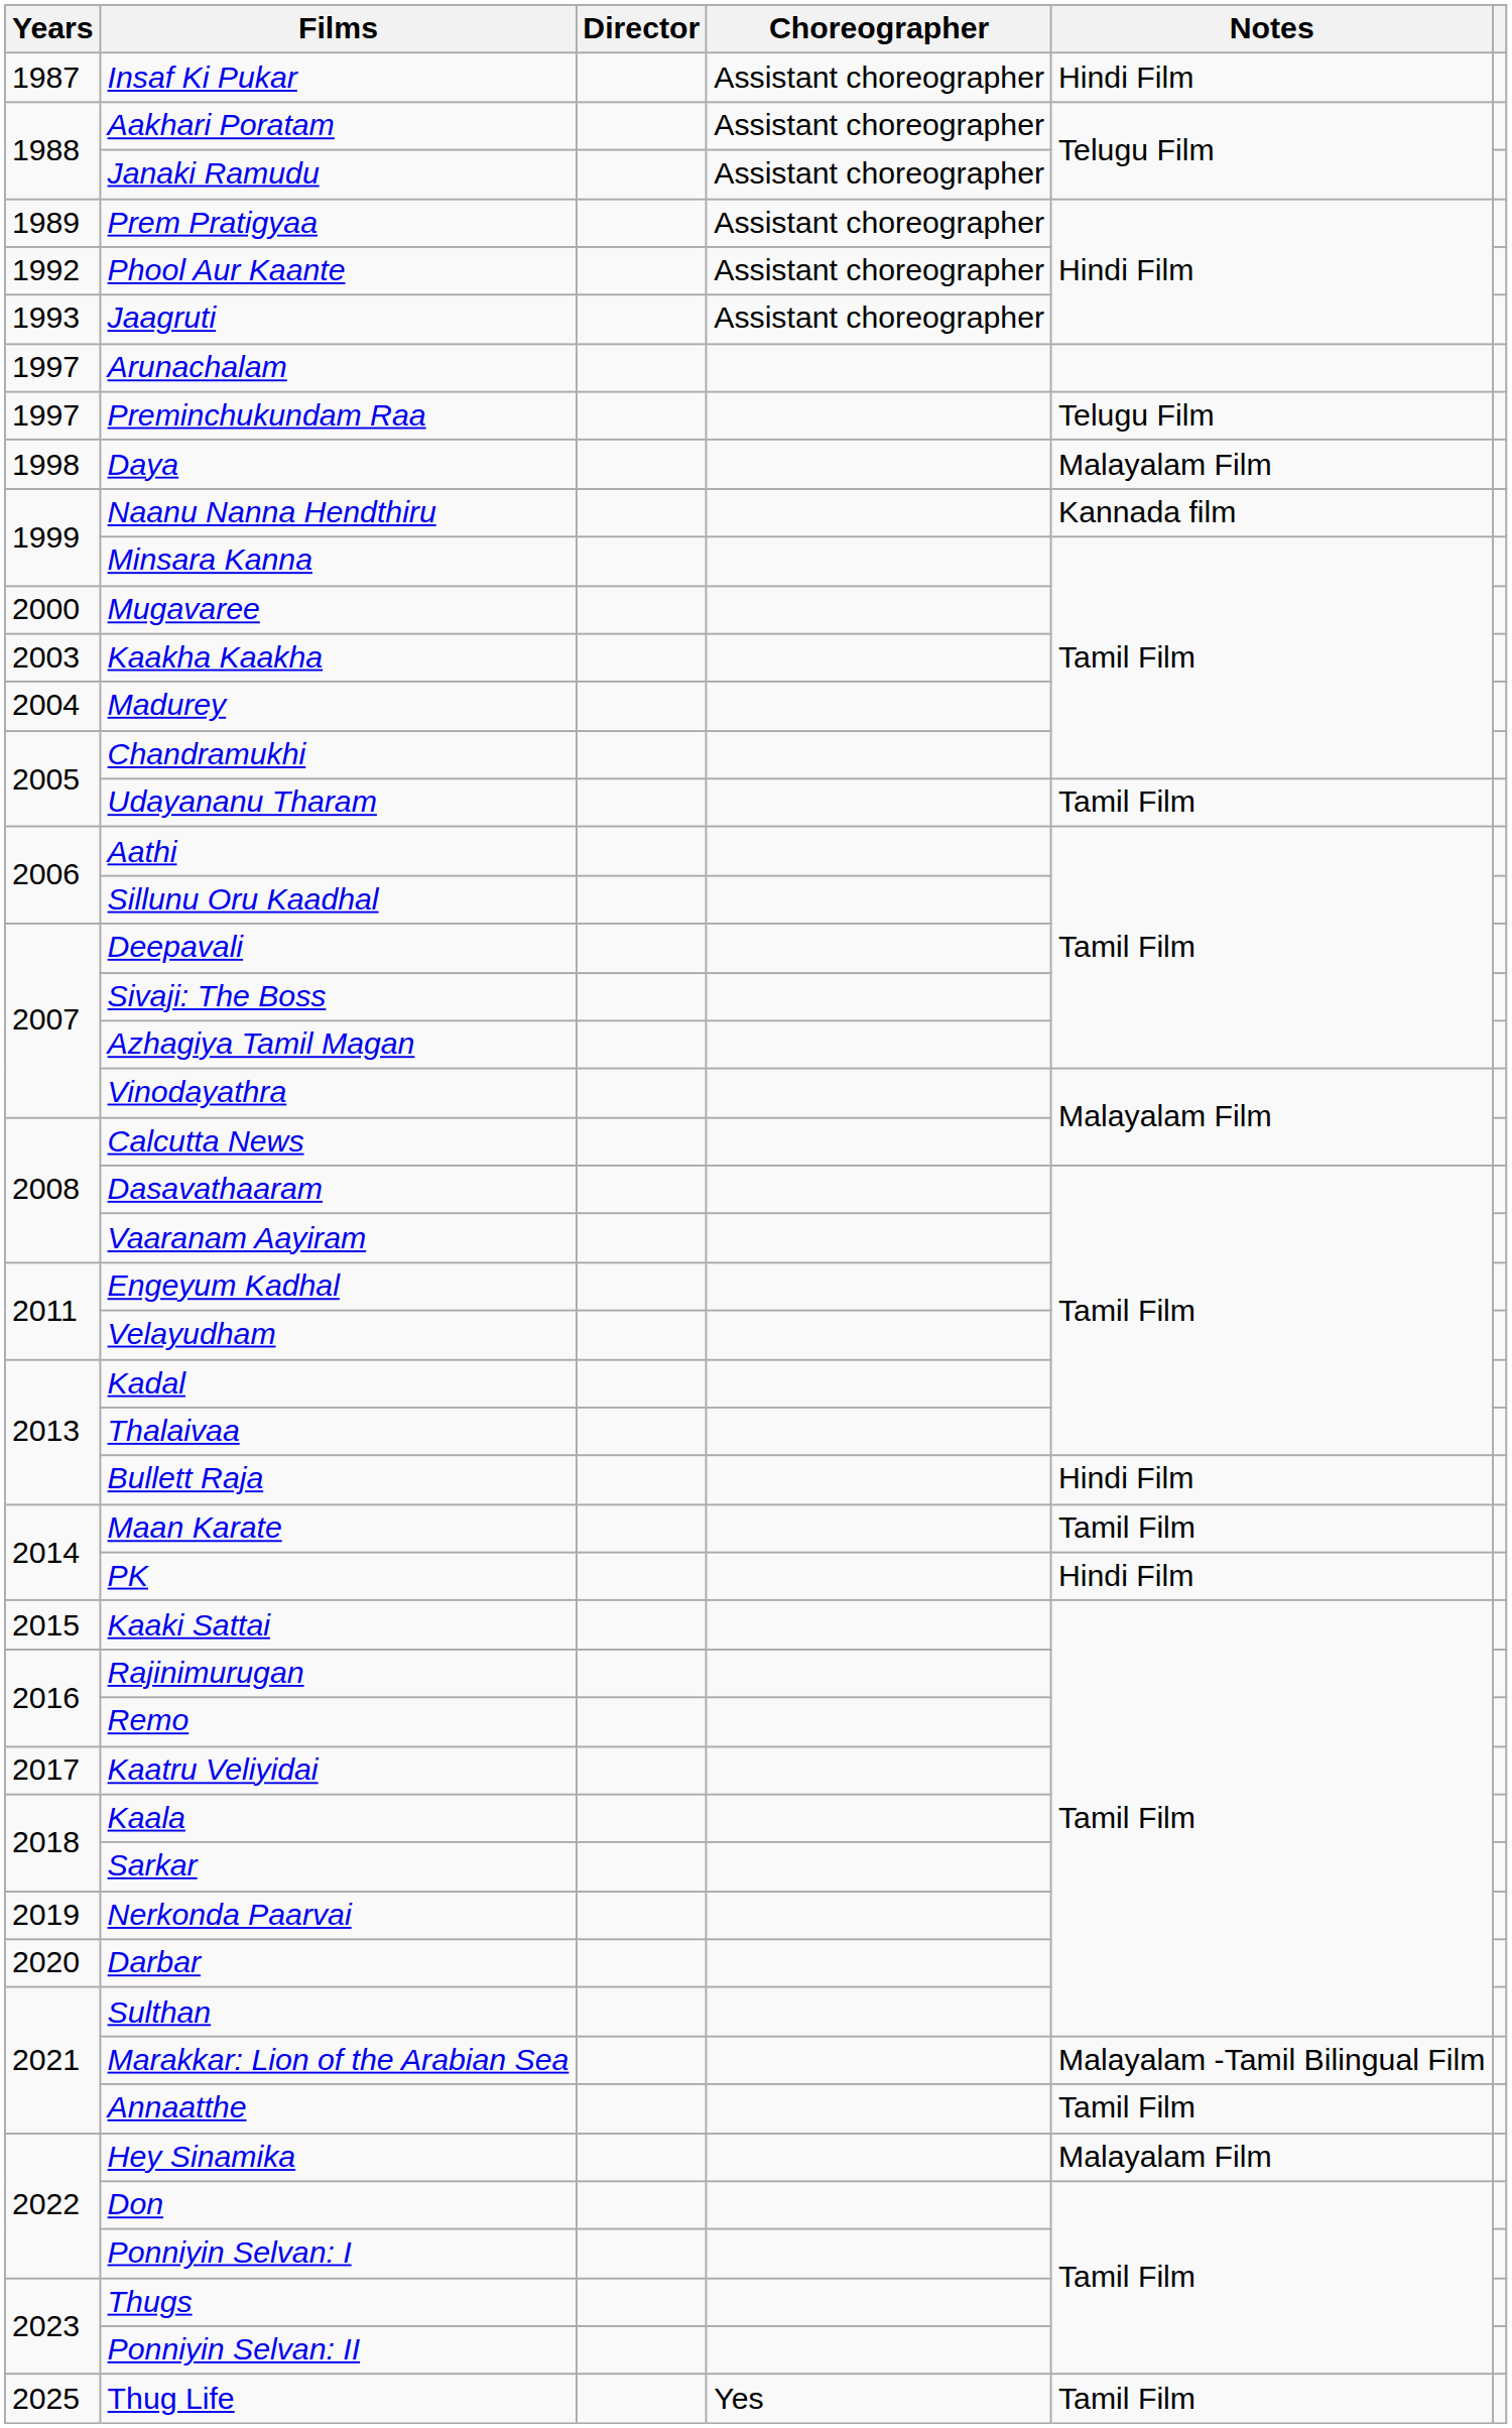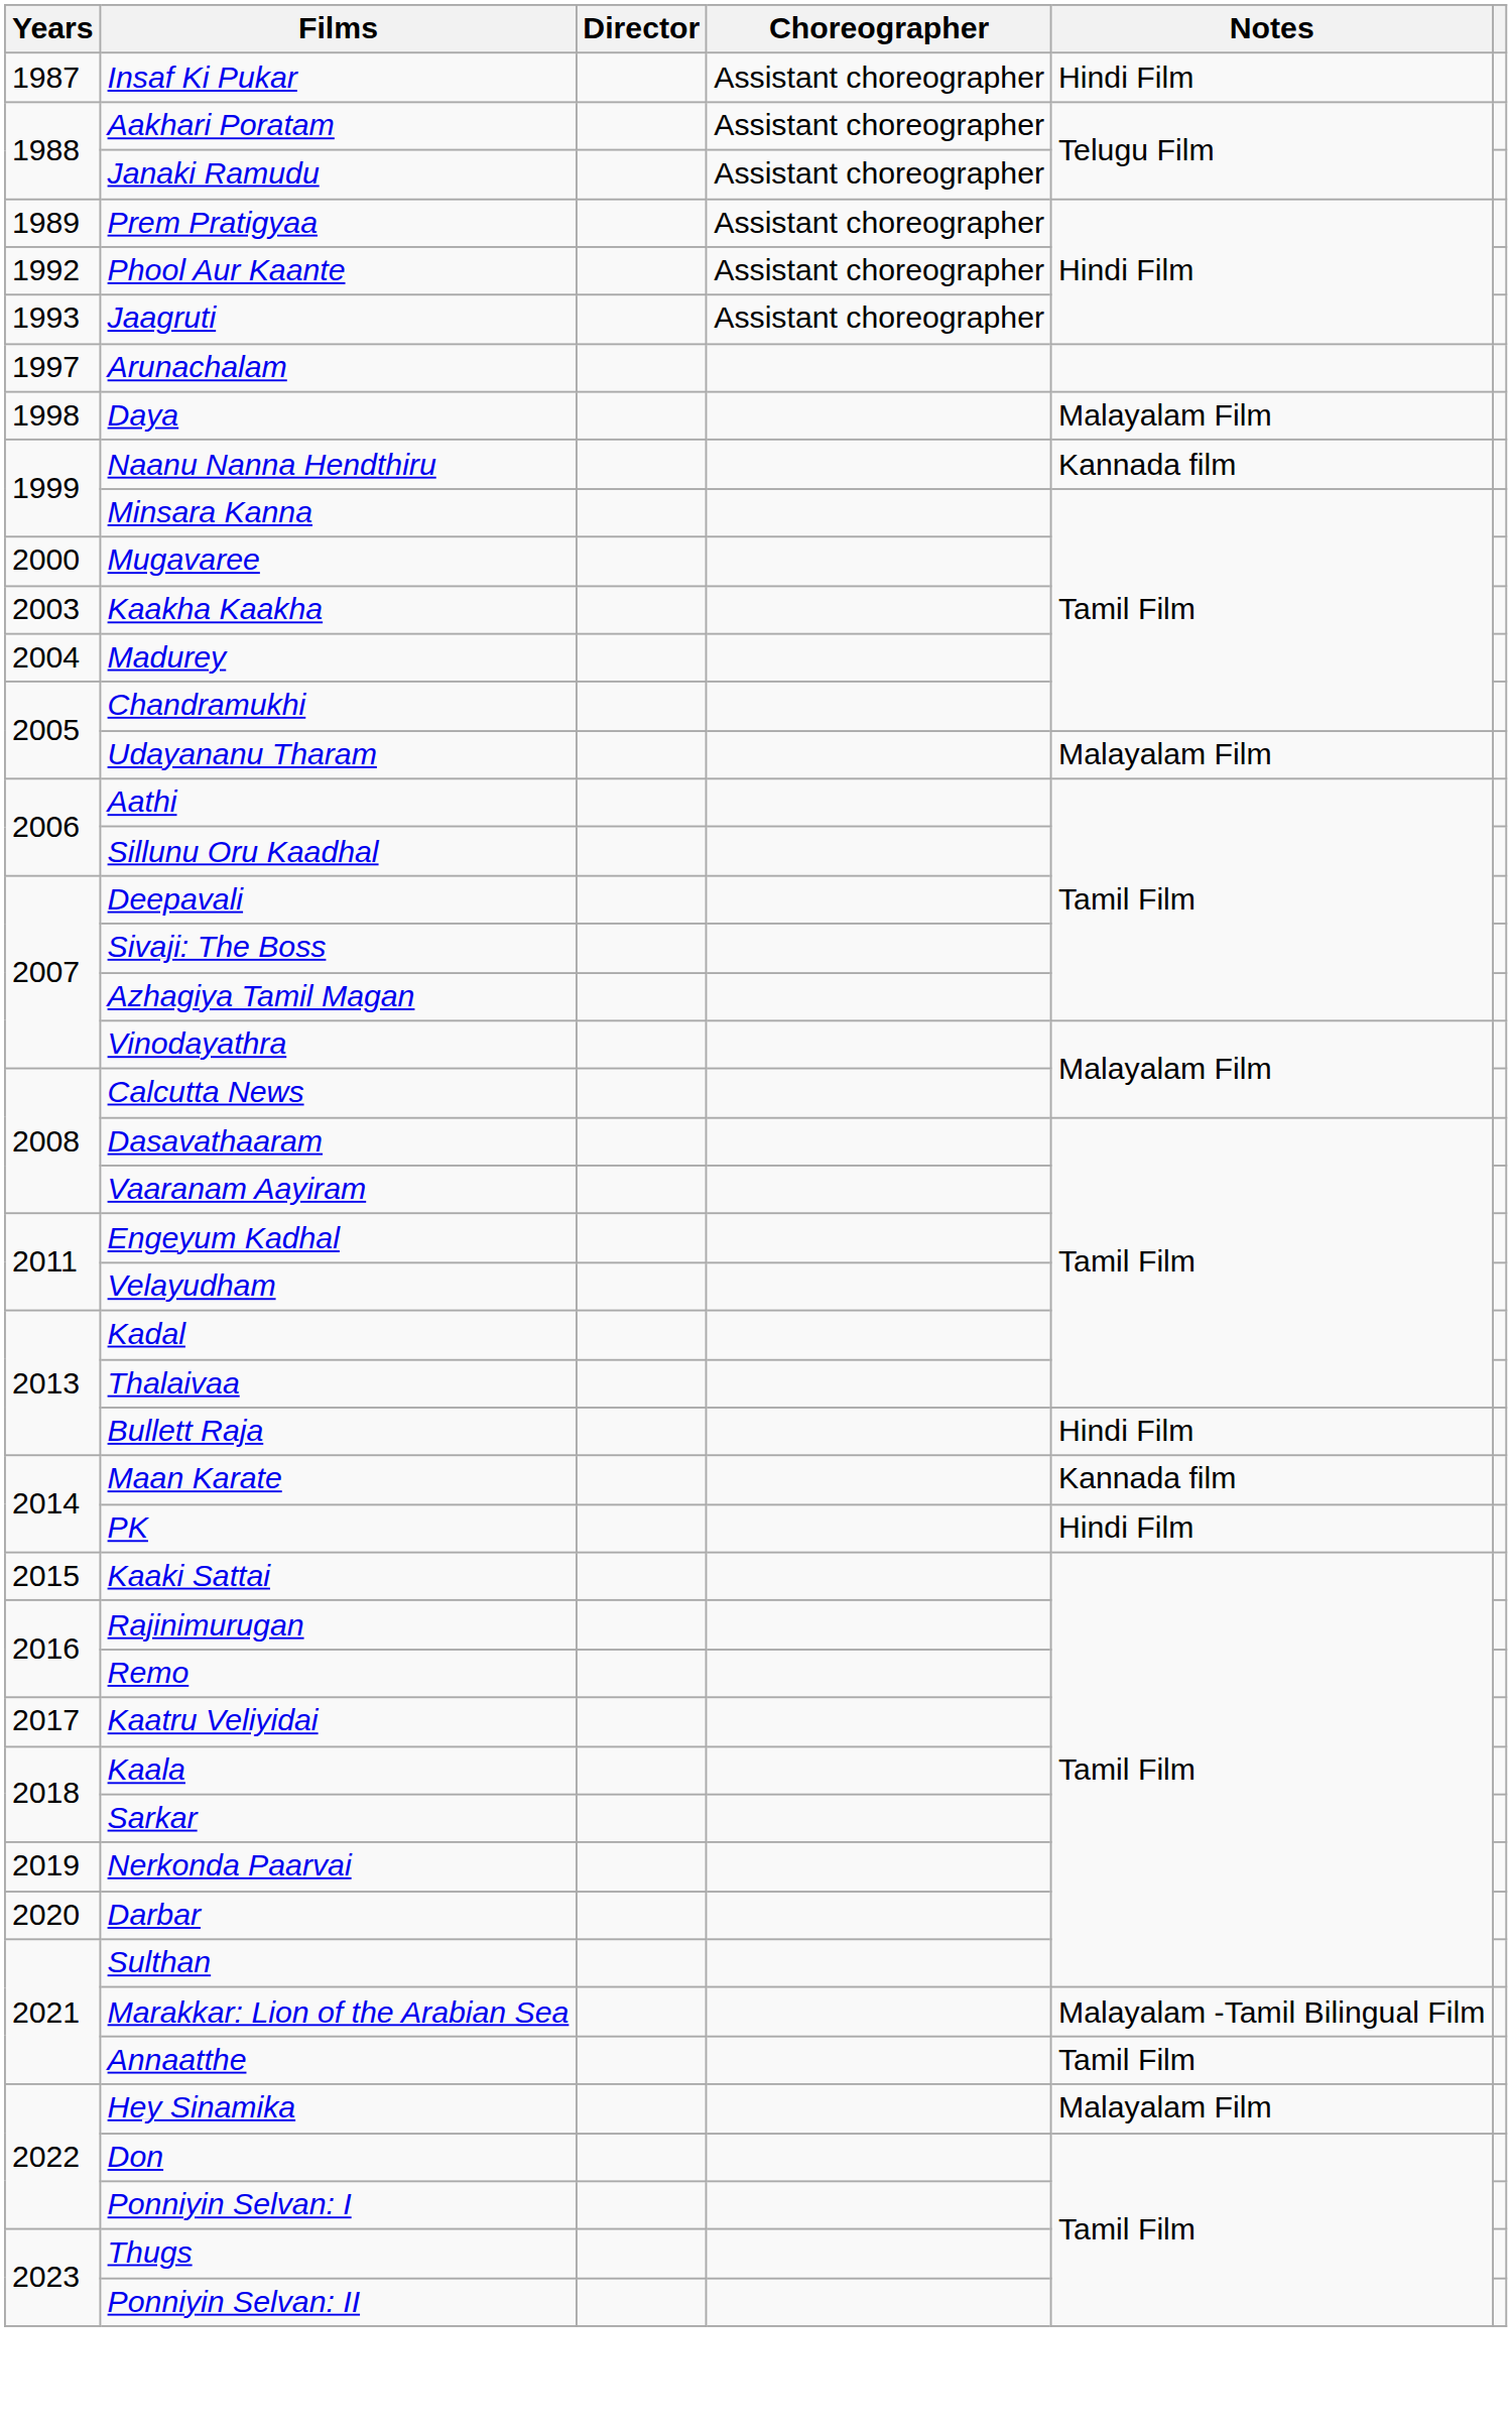 <table class="wikitable">
 <tr>
 <th>Years</th>
 <th>Films</th>
 <th>Director</th>
 <th>Choreographer</th>
 <th>Notes</th>
 <th></th>
 </tr>
 <tr>
 <td>1987</td>
 <td><em><a href='#'>Insaf Ki Pukar</a></em></td>
 <td></td>
 <td>Assistant choreographer</td>
 <td>Hindi Film</td>
 <td></td>
 </tr>
 <tr>
 <td rowspan="2">1988</td>
 <td><em><a href='#'>Aakhari Poratam</a></em></td>
 <td></td>
 <td>Assistant choreographer</td>
 <td rowspan="2">Telugu Film</td>
 <td></td>
 </tr>
 <tr>
 <td><em><a href='#'>Janaki Ramudu</a></em></td>
 <td></td>
 <td>Assistant choreographer</td>
 <td></td>
 </tr>
 <tr>
 <td>1989</td>
 <td><em><a href='#'>Prem Pratigyaa</a></em></td>
 <td></td>
 <td>Assistant choreographer</td>
 <td rowspan="3">Hindi Film</td>
 <td></td>
 </tr>
 <tr>
 <td>1992</td>
 <td><em><a href='#'>Phool Aur Kaante</a></em></td>
 <td></td>
 <td>Assistant choreographer</td>
 <td></td>
 </tr>
 <tr>
 <td>1993</td>
 <td><em><a href='#'>Jaagruti</a></em></td>
 <td></td>
 <td>Assistant choreographer</td>
 <td></td>
 </tr>
 <tr>
 <td>1997</td>
 <td><em><a href='#'>Arunachalam</a></em></td>
 <td></td>
 <td></td>
 <td></td>
 <td></td>
 </tr>
 <tr>
-<td>1997</td>
-<td><em><a href='#'>Preminchukundam Raa</a></em></td>
-<td></td>
-<td></td>
-<td>Telugu Film</td>
-<td></td>
-</tr>
-<tr>
 <td>1998</td>
 <td><em><a href='#'>Daya</a></em></td>
 <td></td>
 <td></td>
 <td>Malayalam Film</td>
 <td></td>
 </tr>
 <tr>
 <td rowspan="2">1999</td>
 <td><em><a href='#'>Naanu Nanna Hendthiru</a></em></td>
 <td></td>
 <td></td>
 <td>Kannada film</td>
 <td></td>
 </tr>
 <tr>
 <td><em><a href='#'>Minsara Kanna</a></em></td>
 <td></td>
 <td></td>
 <td rowspan="5">Tamil Film</td>
 <td></td>
 </tr>
 <tr>
 <td>2000</td>
 <td><em><a href='#'>Mugavaree</a></em></td>
 <td></td>
 <td></td>
 <td></td>
 </tr>
 <tr>
 <td>2003</td>
 <td><em><a href='#'>Kaakha Kaakha</a></em></td>
 <td></td>
 <td></td>
 <td></td>
 </tr>
 <tr>
 <td>2004</td>
 <td><em><a href='#'>Madurey</a></em></td>
 <td></td>
 <td></td>
 <td></td>
 </tr>
 <tr>
 <td rowspan="2">2005</td>
 <td><em><a href='#'>Chandramukhi</a></em></td>
 <td></td>
 <td></td>
 <td></td>
 </tr>
 <tr>
 <td><em><a href='#'>Udayananu Tharam</a></em></td>
 <td></td>
 <td></td>
-<td>Tamil Film</td>
+<td>Malayalam Film</td>
 <td></td>
 </tr>
 <tr>
 <td rowspan="2">2006</td>
 <td><em><a href='#'>Aathi</a></em></td>
 <td></td>
 <td></td>
 <td rowspan="5">Tamil Film</td>
 <td></td>
 </tr>
 <tr>
 <td><em><a href='#'>Sillunu Oru Kaadhal</a></em></td>
 <td></td>
 <td></td>
 <td></td>
 </tr>
 <tr>
 <td rowspan="4">2007</td>
 <td><em><a href='#'>Deepavali</a></em></td>
 <td></td>
 <td></td>
 <td></td>
 </tr>
 <tr>
 <td><em><a href='#'>Sivaji: The Boss</a></em></td>
 <td></td>
 <td></td>
 <td></td>
 </tr>
 <tr>
 <td><em><a href='#'>Azhagiya Tamil Magan</a></em></td>
 <td></td>
 <td></td>
 <td></td>
 </tr>
 <tr>
 <td><em><a href='#'>Vinodayathra</a></em></td>
 <td></td>
 <td></td>
 <td rowspan="2">Malayalam Film</td>
 <td></td>
 </tr>
 <tr>
 <td rowspan="3">2008</td>
 <td><em><a href='#'>Calcutta News</a></em></td>
 <td></td>
 <td></td>
 <td></td>
 </tr>
 <tr>
 <td><em><a href='#'>Dasavathaaram</a></em></td>
 <td></td>
 <td></td>
 <td rowspan="6">Tamil Film</td>
 <td></td>
 </tr>
 <tr>
 <td><em><a href='#'>Vaaranam Aayiram</a></em></td>
 <td></td>
 <td></td>
 <td></td>
 </tr>
 <tr>
 <td rowspan="2">2011</td>
 <td><em><a href='#'>Engeyum Kadhal</a></em></td>
 <td></td>
 <td></td>
 <td></td>
 </tr>
 <tr>
 <td><em><a href='#'>Velayudham</a></em></td>
 <td></td>
 <td></td>
 <td></td>
 </tr>
 <tr>
 <td rowspan="3">2013</td>
 <td><em><a href='#'>Kadal</a></em></td>
 <td></td>
 <td></td>
 <td></td>
 </tr>
 <tr>
 <td><em><a href='#'>Thalaivaa</a></em></td>
 <td></td>
 <td></td>
 <td></td>
 </tr>
 <tr>
 <td><em><a href='#'>Bullett Raja</a></em></td>
 <td></td>
 <td></td>
 <td>Hindi Film</td>
 <td></td>
 </tr>
 <tr>
 <td rowspan="2">2014</td>
 <td><em><a href='#'>Maan Karate</a></em></td>
 <td></td>
 <td></td>
-<td>Tamil Film</td>
+<td>Kannada film</td>
 <td></td>
 </tr>
 <tr>
 <td><em><a href='#'>PK</a></em></td>
 <td></td>
 <td></td>
 <td>Hindi Film</td>
 <td></td>
 </tr>
 <tr>
 <td>2015</td>
 <td><em><a href='#'>Kaaki Sattai</a></em></td>
 <td></td>
 <td></td>
 <td rowspan="9">Tamil Film</td>
 <td></td>
 </tr>
 <tr>
 <td rowspan="2">2016</td>
 <td><em><a href='#'>Rajinimurugan</a></em></td>
 <td></td>
 <td></td>
 <td></td>
 </tr>
 <tr>
 <td><em><a href='#'>Remo</a></em></td>
 <td></td>
 <td></td>
 <td></td>
 </tr>
 <tr>
 <td>2017</td>
 <td><em><a href='#'>Kaatru Veliyidai</a></em></td>
 <td></td>
 <td></td>
 <td></td>
 </tr>
 <tr>
 <td rowspan="2">2018</td>
 <td><em><a href='#'>Kaala</a></em></td>
 <td></td>
 <td></td>
 <td></td>
 </tr>
 <tr>
 <td><em><a href='#'>Sarkar</a></em></td>
 <td></td>
 <td></td>
 <td></td>
 </tr>
 <tr>
 <td>2019</td>
 <td><em><a href='#'>Nerkonda Paarvai</a></em></td>
 <td></td>
 <td></td>
 <td></td>
 </tr>
 <tr>
 <td>2020</td>
 <td><em><a href='#'>Darbar</a></em></td>
 <td></td>
 <td></td>
 <td></td>
 </tr>
 <tr>
 <td rowspan="3">2021</td>
 <td><em><a href='#'>Sulthan</a></em></td>
 <td></td>
 <td></td>
 <td></td>
 </tr>
 <tr>
 <td><em><a href='#'>Marakkar: Lion of the Arabian Sea</a></em></td>
 <td></td>
 <td></td>
 <td>Malayalam -Tamil Bilingual Film</td>
 <td></td>
 </tr>
 <tr>
 <td><em><a href='#'>Annaatthe</a></em></td>
 <td></td>
 <td></td>
 <td>Tamil Film</td>
 <td></td>
 </tr>
 <tr>
 <td rowspan="3">2022</td>
 <td><em><a href='#'>Hey Sinamika</a></em></td>
 <td></td>
 <td></td>
 <td>Malayalam Film</td>
 <td></td>
 </tr>
 <tr>
 <td><em><a href='#'>Don</a></em></td>
 <td></td>
 <td></td>
 <td rowspan="4">Tamil Film</td>
 <td></td>
 </tr>
 <tr>
 <td><em><a href='#'>Ponniyin Selvan: I</a></em></td>
 <td></td>
 <td></td>
 <td></td>
 </tr>
 <tr>
 <td rowspan="2">2023</td>
 <td><em><a href='#'>Thugs</a></em></td>
 <td></td>
 <td></td>
 <td></td>
 </tr>
 <tr>
 <td><em><a href='#'>Ponniyin Selvan: II</a></em></td>
 <td></td>
 <td></td>
 <td></td>
 </tr>
-<tr>
-<td>2025</td>
-<td><a href='#'>Thug Life</a></td>
-<td></td>
-<td>Yes</td>
-<td>Tamil Film</td>
-<td></td>
-</tr>
 </table>
